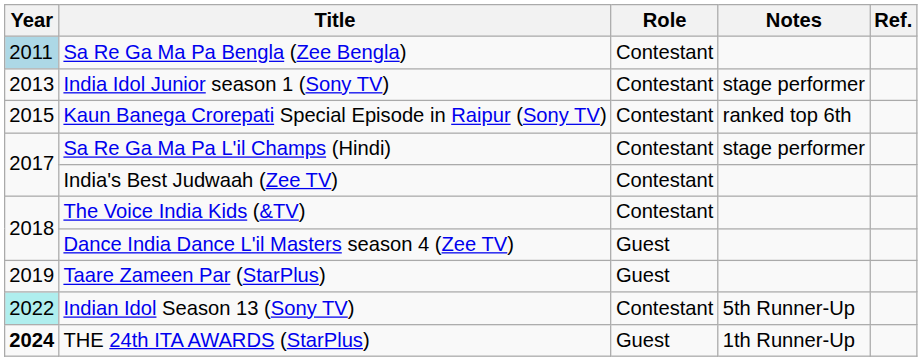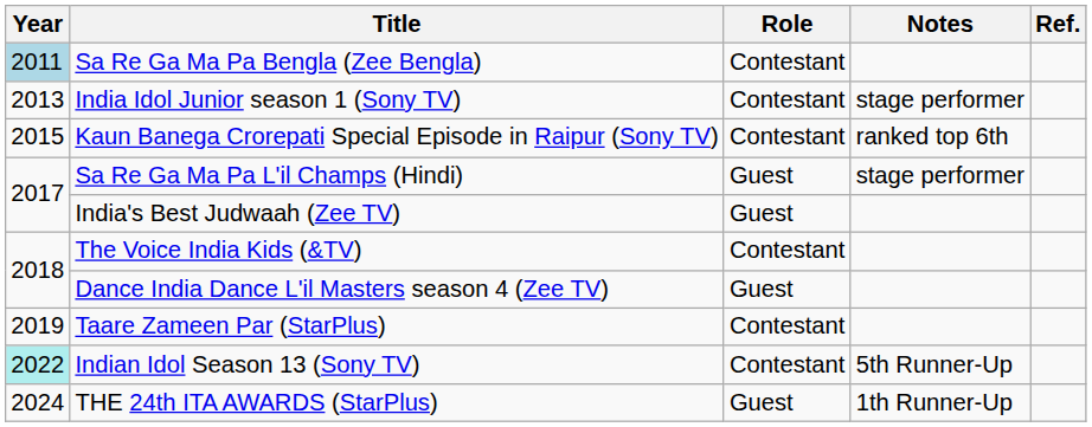 <table class="wikitable">
 <tr>
 <th>Year</th>
 <th>Title</th>
 <th>Role</th>
 <th><strong>Notes</strong></th>
 <th>Ref.</th>
 </tr>
 <tr>
 <td style="background: lightblue;">2011</td>
 <td><a href='#'>Sa Re Ga Ma Pa Bengla</a> (<a href='#'>Zee Bengla</a>)</td>
 <td>Contestant</td>
 <td></td>
 <td></td>
 </tr>
 <tr>
 <td>2013</td>
 <td><a href='#'>India Idol Junior</a> season 1 (<a href='#'>Sony TV</a>)</td>
 <td>Contestant</td>
 <td>stage performer</td>
 <td></td>
 </tr>
 <tr>
 <td>2015</td>
 <td><a href='#'>Kaun Banega Crorepati</a> Special Episode in <a href='#'>Raipur</a>  (<a href='#'>Sony TV</a>)</td>
 <td>Contestant</td>
 <td>ranked top 6th</td>
 <td></td>
 </tr>
 <tr>
 <td rowspan="2">2017</td>
 <td><a href='#'>Sa Re Ga Ma Pa L'il Champs</a> (Hindi)</td>
-<td>Contestant</td>
+<td>Guest</td>
 <td>stage performer</td>
 <td></td>
 </tr>
 <tr>
 <td>India's Best Judwaah (<a href='#'>Zee TV</a>)</td>
-<td>Contestant</td>
+<td>Guest</td>
 <td></td>
 <td></td>
 </tr>
 <tr>
 <td rowspan="2">2018</td>
 <td><a href='#'>The Voice India Kids</a> (<a href='#'>&TV</a>)</td>
 <td>Contestant</td>
 <td></td>
 <td></td>
 </tr>
 <tr>
 <td><a href='#'>Dance India Dance L'il Masters</a> season 4 (<a href='#'>Zee TV</a>)</td>
 <td>Guest</td>
 <td></td>
 <td></td>
 </tr>
 <tr>
 <td>2019</td>
 <td><a href='#'>Taare Zameen Par</a> (<a href='#'>StarPlus</a>)</td>
-<td>Guest</td>
+<td>Contestant</td>
 <td></td>
 <td></td>
 </tr>
 <tr>
 <td style="background: paleturquoise;">2022</td>
 <td><a href='#'>Indian Idol</a> Season 13 (<a href='#'>Sony TV</a>)</td>
 <td>Contestant</td>
 <td>5th Runner-Up</td>
 <td></td>
 </tr>
 <tr>
-<td><strong>2024</strong></td>
+<td>2024</td>
 <td>THE <a href='#'>24th ITA AWARDS</a> (<a href='#'>StarPlus</a>)</td>
 <td>Guest</td>
 <td>1th Runner-Up</td>
 <td></td>
 </tr>
 </table>
